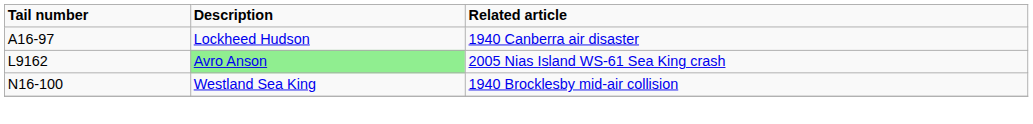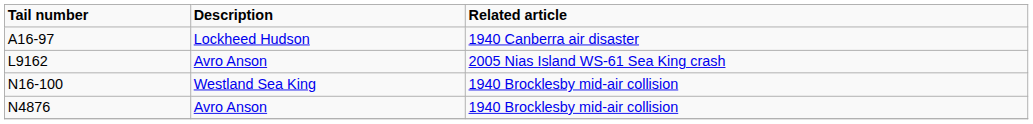 <table class="wikitable" width="90%">
 <tr>
 <td><strong>Tail number</strong></td>
 <td><strong>Description</strong></td>
 <td><strong>Related article</strong></td>
 </tr>
 <tr>
 <td>A16-97</td>
 <td><a href='#'>Lockheed Hudson</a></td>
 <td><a href='#'>1940 Canberra air disaster</a></td>
 </tr>
 <tr>
 <td>L9162</td>
-<td style="background: lightgreen;"><a href='#'>Avro Anson</a></td>
+<td><a href='#'>Avro Anson</a></td>
 <td><a href='#'>2005 Nias Island WS-61 Sea King crash</a></td>
 </tr>
 <tr>
 <td>N16-100</td>
 <td><a href='#'>Westland Sea King</a></td>
 <td><a href='#'>1940 Brocklesby mid-air collision</a></td>
 </tr>
 <tr>
+<td>N4876</td>
+<td><a href='#'>Avro Anson</a></td>
+<td><a href='#'>1940 Brocklesby mid-air collision</a></td>
+</tr>
+<tr>
 </tr>
 </table>
